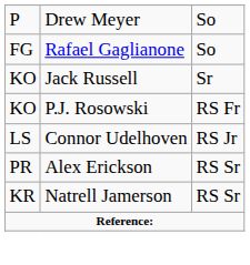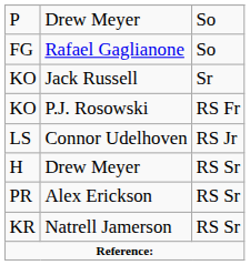 <table class="wikitable">
 <tr>
 </tr>
 <tr>
 <td>P</td>
 <td>Drew Meyer</td>
 <td>So</td>
 </tr>
 <tr>
 <td>FG</td>
 <td><a href='#'>Rafael Gaglianone</a></td>
 <td>So</td>
 </tr>
 <tr>
 <td>KO</td>
 <td>Jack Russell</td>
 <td>Sr</td>
 </tr>
 <tr>
 <td>KO</td>
 <td>P.J. Rosowski</td>
 <td>RS Fr</td>
 </tr>
 <tr>
 <td>LS</td>
 <td>Connor Udelhoven</td>
 <td>RS Jr</td>
 </tr>
 <tr>
+<td>H</td>
+<td>Drew Meyer</td>
+<td>RS Sr</td>
+</tr>
+<tr>
 <td>PR</td>
 <td>Alex Erickson</td>
 <td>RS Sr</td>
 </tr>
 <tr>
 <td>KR</td>
 <td>Natrell Jamerson</td>
 <td>RS Sr</td>
 </tr>
 <tr>
 <td colspan="3"  style="font-size:8pt; text-align:center;"><strong>Reference:</strong></td>
 </tr>
 </table>
